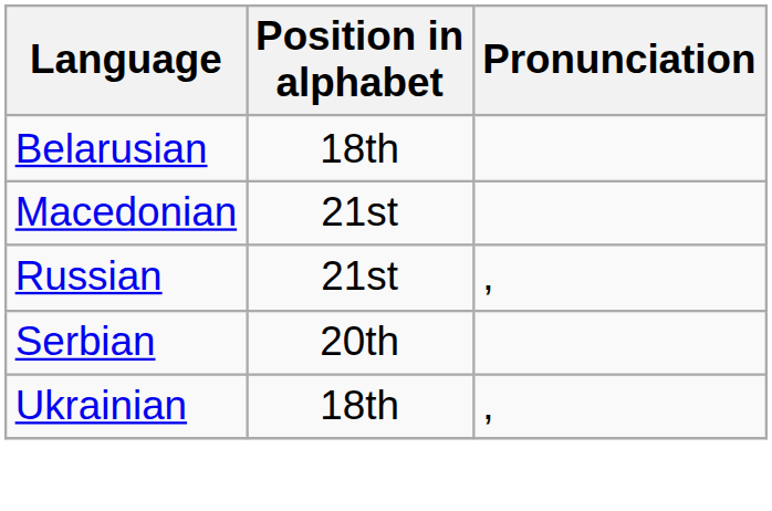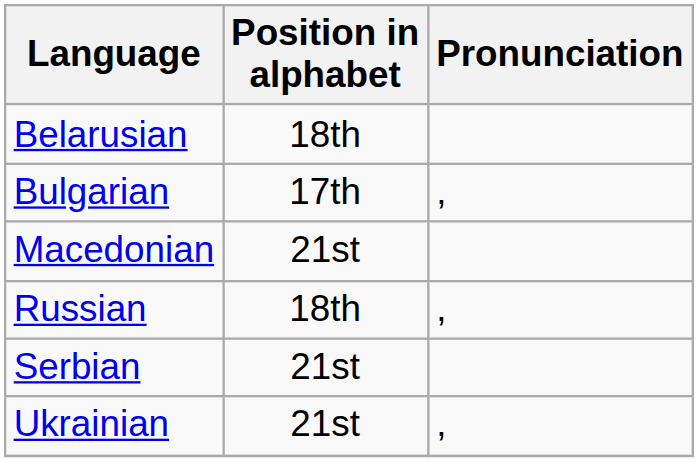 <table class="wikitable">
 <tr>
 <th>Language</th>
 <th>Position in <br> alphabet</th>
 <th>Pronunciation</th>
 </tr>
 <tr>
 <td><a href='#'>Belarusian</a></td>
 <td align=center>18th</td>
 <td></td>
 </tr>
 <tr>
+<td><a href='#'>Bulgarian</a></td>
+<td align=center>17th</td>
+<td>, </td>
+</tr>
+<tr>
 <td><a href='#'>Macedonian</a></td>
 <td align=center>21st</td>
 <td></td>
 </tr>
 <tr>
 <td><a href='#'>Russian</a></td>
-<td align=center>21st</td>
+<td align=center>18th</td>
 <td>, </td>
 </tr>
 <tr>
 <td><a href='#'>Serbian</a></td>
-<td align=center>20th</td>
+<td align=center>21st</td>
 <td></td>
 </tr>
 <tr>
 <td><a href='#'>Ukrainian</a></td>
-<td align=center>18th</td>
+<td align=center>21st</td>
 <td>, </td>
 </tr>
 <tr>
 </tr>
 </table>
